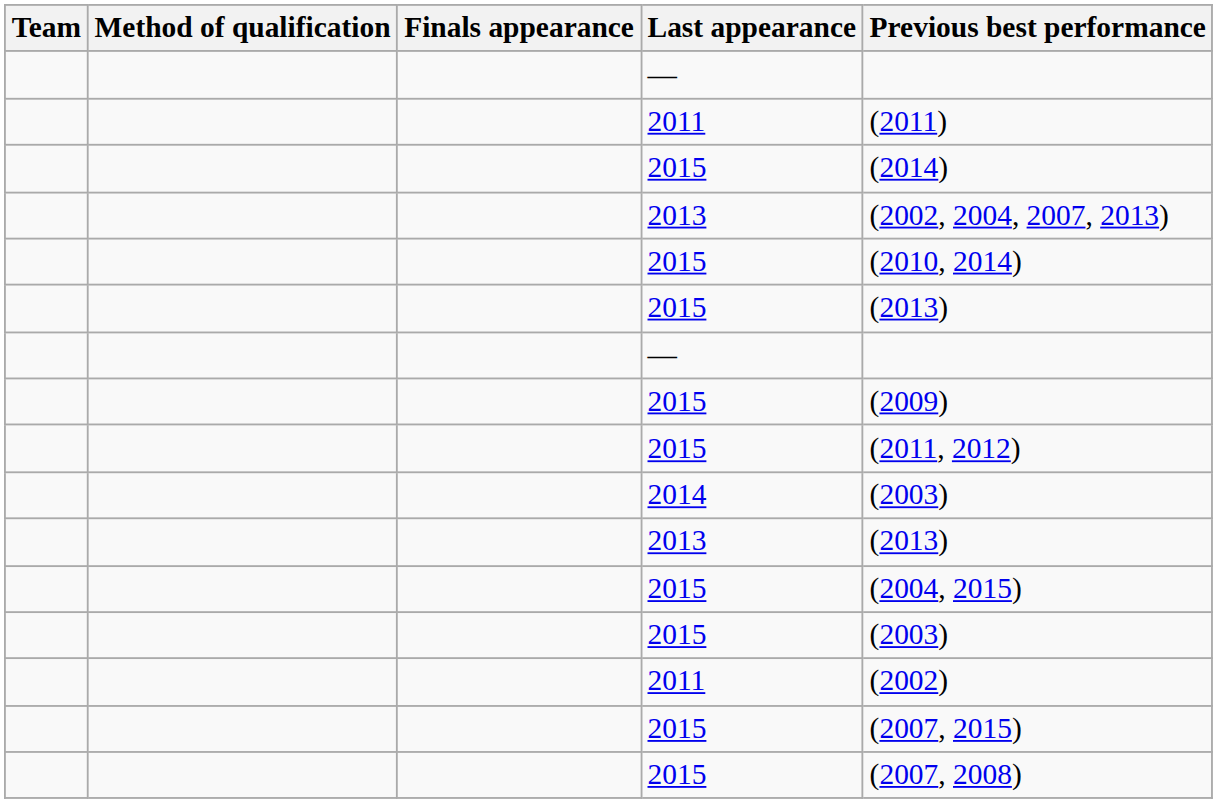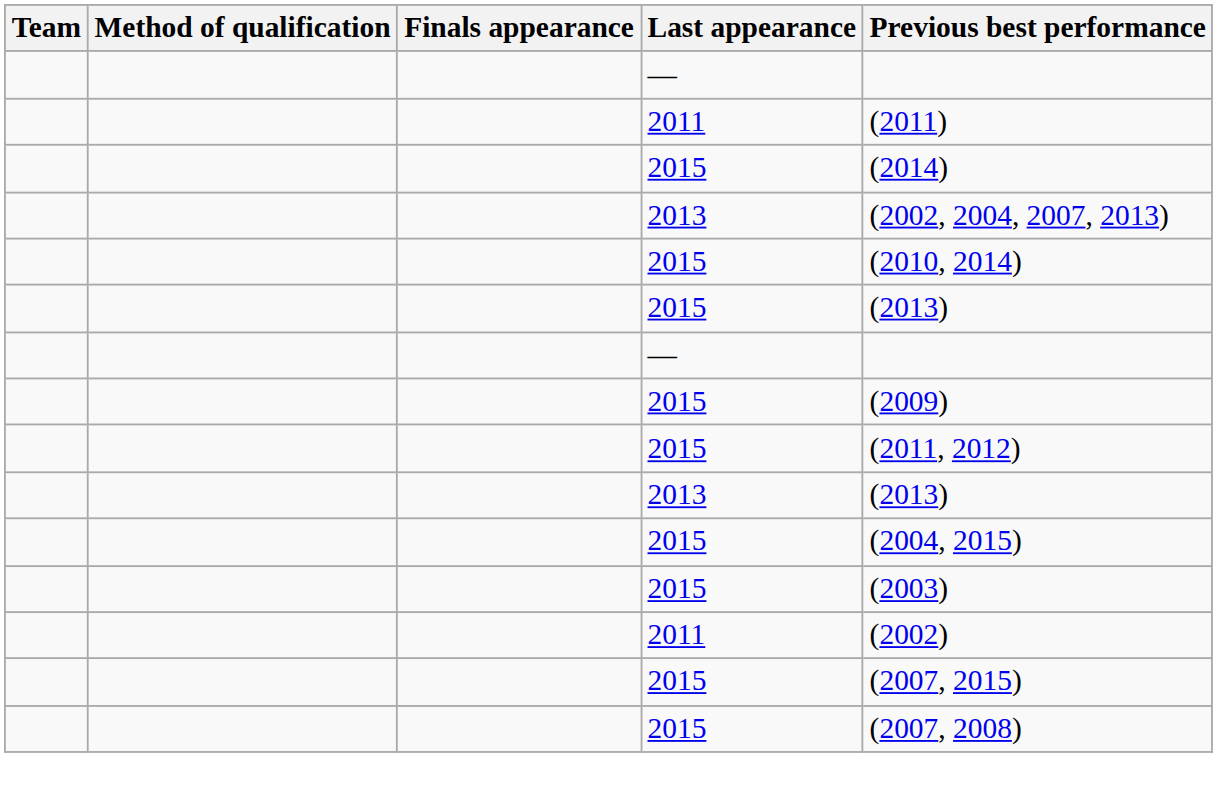 <table class="wikitable sortable">
 <tr>
 <th>Team</th>
 <th>Method of qualification</th>
 <th>Finals appearance</th>
 <th>Last appearance</th>
 <th>Previous best performance</th>
 </tr>
 <tr>
 <td></td>
 <td></td>
 <td></td>
 <td>—</td>
 <td></td>
 </tr>
 <tr>
 <td></td>
 <td></td>
 <td></td>
 <td><a href='#'>2011</a></td>
 <td> (<a href='#'>2011</a>)</td>
 </tr>
 <tr>
 <td></td>
 <td></td>
 <td></td>
 <td><a href='#'>2015</a></td>
 <td> (<a href='#'>2014</a>)</td>
 </tr>
 <tr>
 <td></td>
 <td></td>
 <td></td>
 <td><a href='#'>2013</a></td>
 <td> (<a href='#'>2002</a>, <a href='#'>2004</a>, <a href='#'>2007</a>, <a href='#'>2013</a>)</td>
 </tr>
 <tr>
 <td></td>
 <td></td>
 <td></td>
 <td><a href='#'>2015</a></td>
 <td> (<a href='#'>2010</a>, <a href='#'>2014</a>)</td>
 </tr>
 <tr>
 <td></td>
 <td></td>
 <td></td>
 <td><a href='#'>2015</a></td>
 <td> (<a href='#'>2013</a>)</td>
 </tr>
 <tr>
 <td></td>
 <td></td>
 <td></td>
 <td>—</td>
 <td></td>
 </tr>
 <tr>
 <td></td>
 <td></td>
 <td></td>
 <td><a href='#'>2015</a></td>
 <td> (<a href='#'>2009</a>)</td>
 </tr>
 <tr>
 <td></td>
 <td></td>
 <td></td>
 <td><a href='#'>2015</a></td>
 <td> (<a href='#'>2011</a>, <a href='#'>2012</a>)</td>
 </tr>
 <tr>
 <td></td>
 <td></td>
 <td></td>
-<td><a href='#'>2014</a></td>
-<td> (<a href='#'>2003</a>)</td>
-</tr>
-<tr>
-<td></td>
-<td></td>
-<td></td>
 <td><a href='#'>2013</a></td>
 <td> (<a href='#'>2013</a>)</td>
 </tr>
 <tr>
 <td></td>
 <td></td>
 <td></td>
 <td><a href='#'>2015</a></td>
 <td> (<a href='#'>2004</a>, <a href='#'>2015</a>)</td>
 </tr>
 <tr>
 <td></td>
 <td></td>
 <td></td>
 <td><a href='#'>2015</a></td>
 <td> (<a href='#'>2003</a>)</td>
 </tr>
 <tr>
 <td></td>
 <td></td>
 <td></td>
 <td><a href='#'>2011</a></td>
 <td> (<a href='#'>2002</a>)</td>
 </tr>
 <tr>
 <td></td>
 <td></td>
 <td></td>
 <td><a href='#'>2015</a></td>
 <td> (<a href='#'>2007</a>, <a href='#'>2015</a>)</td>
 </tr>
 <tr>
 <td></td>
 <td></td>
 <td></td>
 <td><a href='#'>2015</a></td>
 <td> (<a href='#'>2007</a>, <a href='#'>2008</a>)</td>
 </tr>
 </table>
